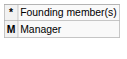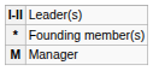 <table class="wikitable">
 <tr>
+</tr>
+<tr>
+<th>I-II</th>
+<td>Leader(s)</td>
 </tr>
 <tr>
 <th>*</th>
 <td>Founding member(s)</td>
 </tr>
 <tr>
 <th>M</th>
 <td>Manager</td>
 </tr>
 </table>
